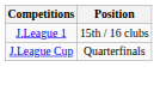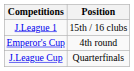 <table class="wikitable" style="text-align:center;">
 <tr>
 <th>Competitions</th>
 <th>Position</th>
 </tr>
 <tr>
 <td><a href='#'>J.League 1</a></td>
 <td>15th / 16 clubs</td>
 </tr>
 <tr>
+<td><a href='#'>Emperor's Cup</a></td>
+<td>4th round</td>
+</tr>
+<tr>
 <td><a href='#'>J.League Cup</a></td>
 <td>Quarterfinals</td>
 </tr>
 </table>
